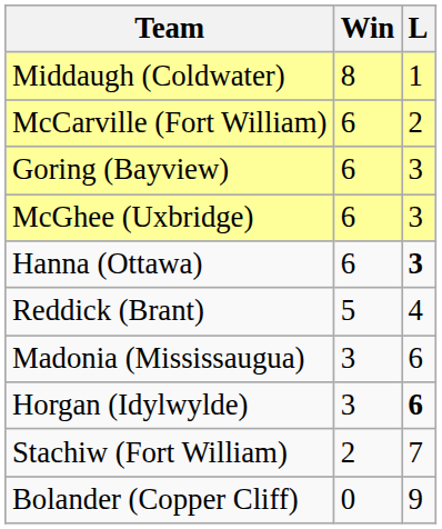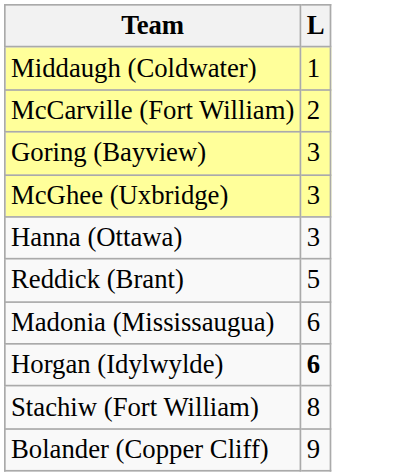 <table class="wikitable">
 <tr>
 <th>Team</th>
-<th>Win</th>
 <th>L</th>
 </tr>
 <tr bgcolor="#ffff9a">
 <td>Middaugh (Coldwater)</td>
-<td>8</td>
 <td>1</td>
 </tr>
 <tr bgcolor="#ffff9a">
 <td>McCarville (Fort William)</td>
-<td>6</td>
 <td>2</td>
 </tr>
 <tr bgcolor="#ffff9a">
 <td>Goring (Bayview)</td>
-<td>6</td>
 <td>3</td>
 </tr>
 <tr bgcolor="#ffff9a">
 <td>McGhee (Uxbridge)</td>
-<td>6</td>
 <td>3</td>
 </tr>
 <tr>
 <td>Hanna (Ottawa)</td>
-<td>6</td>
-<td><strong>3</strong></td>
+<td>3</td>
 </tr>
 <tr>
 <td>Reddick (Brant)</td>
 <td>5</td>
-<td>4</td>
 </tr>
 <tr>
 <td>Madonia (Mississaugua)</td>
-<td>3</td>
 <td>6</td>
 </tr>
 <tr>
 <td>Horgan (Idylwylde)</td>
-<td>3</td>
 <td><strong>6</strong></td>
 </tr>
 <tr>
 <td>Stachiw (Fort William)</td>
-<td>2</td>
-<td>7</td>
+<td>8</td>
 </tr>
 <tr>
 <td>Bolander (Copper Cliff)</td>
-<td>0</td>
 <td>9</td>
 </tr>
 </table>
